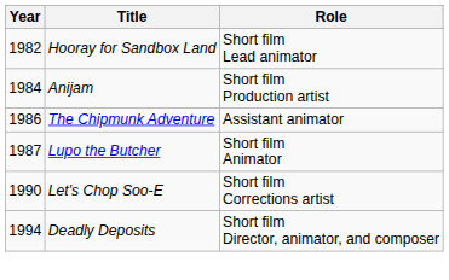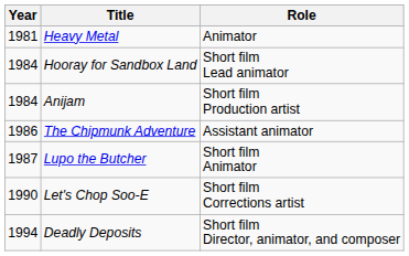 <table class="wikitable sortable mw-collapsible">
 <tr style="background:#b0c4de; text-align:center;">
 <th>Year</th>
 <th>Title</th>
 <th>Role</th>
 </tr>
 <tr>
-<td>1982</td>
+<td>1981</td>
+<td><em><a href='#'>Heavy Metal</a></em></td>
+<td>Animator</td>
+</tr>
+<tr>
+<td>1984</td>
 <td><em>Hooray for Sandbox Land</em></td>
 <td>Short film<br>Lead animator</td>
 </tr>
 <tr>
 <td>1984</td>
 <td><em>Anijam</em></td>
 <td>Short film<br>Production artist</td>
 </tr>
 <tr>
 <td>1986</td>
 <td data-sort-value="Chipmunk Adventure, The"><em><a href='#'>The Chipmunk Adventure</a></em></td>
 <td>Assistant animator</td>
 </tr>
 <tr>
 <td>1987</td>
 <td><em><a href='#'>Lupo the Butcher</a></em></td>
 <td>Short film<br>Animator</td>
 </tr>
 <tr>
 <td>1990</td>
 <td><em>Let's Chop Soo-E</em></td>
 <td>Short film<br>Corrections artist</td>
 </tr>
 <tr>
 <td>1994</td>
 <td><em>Deadly Deposits</em></td>
 <td>Short film<br>Director, animator, and composer</td>
 </tr>
 </table>
